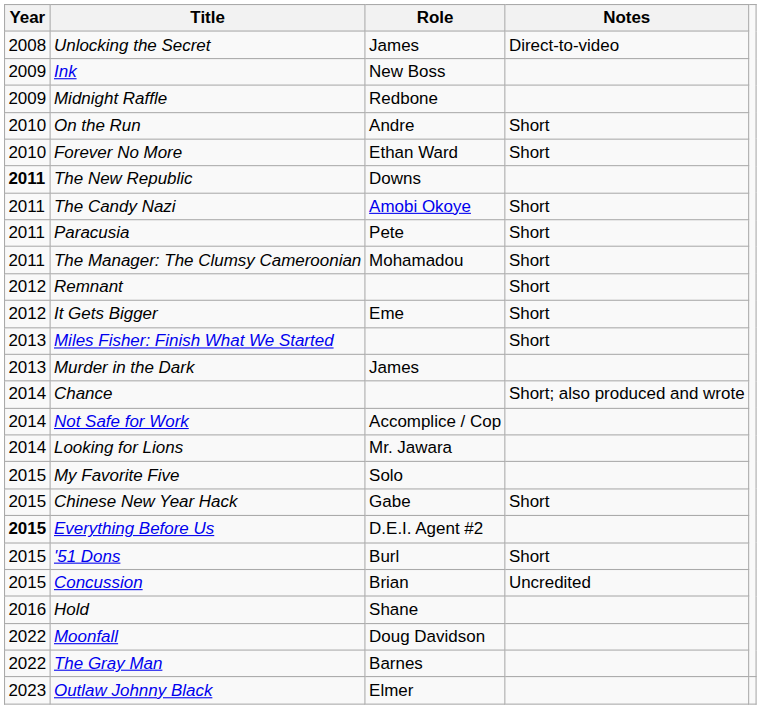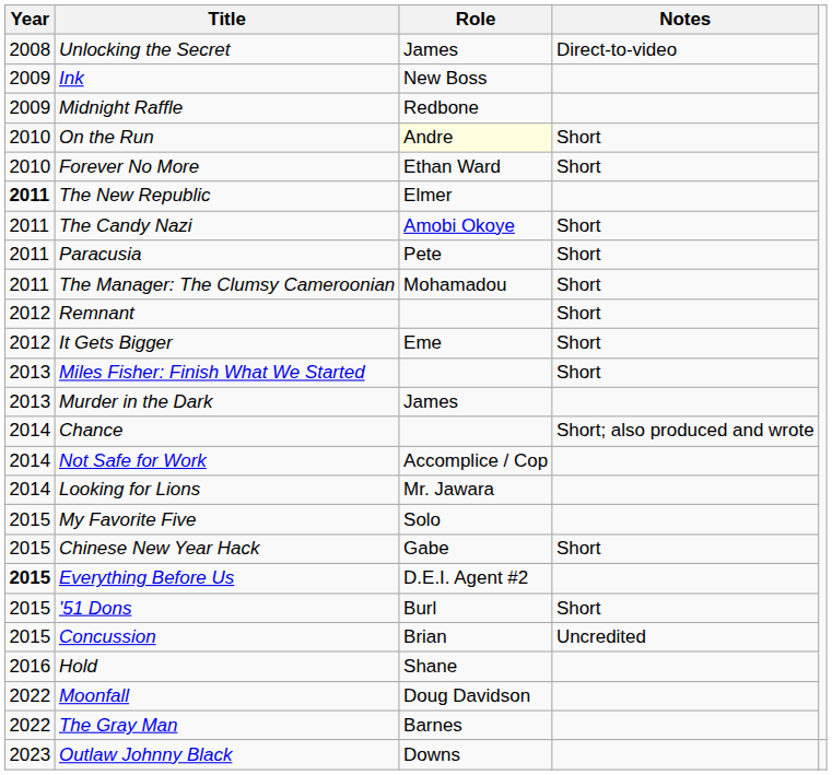 <table class="sortable wikitable">
 <tr>
 <th>Year</th>
 <th>Title</th>
 <th>Role</th>
 <th class="unsortable">Notes</th>
 </tr>
 <tr>
 <td>2008</td>
 <td><em>Unlocking the Secret</em></td>
 <td>James</td>
 <td>Direct-to-video</td>
 </tr>
 <tr>
 <td>2009</td>
 <td><em><a href='#'>Ink</a></em></td>
 <td>New Boss</td>
 <td></td>
 </tr>
 <tr>
 <td>2009</td>
 <td><em>Midnight Raffle</em></td>
 <td>Redbone</td>
 <td></td>
 </tr>
 <tr>
 <td>2010</td>
 <td><em>On the Run</em></td>
-<td>Andre</td>
+<td style="background: lightyellow;">Andre</td>
 <td>Short</td>
 </tr>
 <tr>
 <td>2010</td>
 <td><em>Forever No More</em></td>
 <td>Ethan Ward</td>
 <td>Short</td>
 </tr>
 <tr>
 <td><strong>2011</strong></td>
 <td><em>The New Republic</em></td>
-<td>Downs</td>
+<td>Elmer</td>
 <td></td>
 </tr>
 <tr>
 <td>2011</td>
 <td><em>The Candy Nazi</em></td>
 <td><a href='#'>Amobi Okoye</a></td>
 <td>Short</td>
 </tr>
 <tr>
 <td>2011</td>
 <td><em>Paracusia</em></td>
 <td>Pete</td>
 <td>Short</td>
 </tr>
 <tr>
 <td>2011</td>
 <td><em>The Manager: The Clumsy Cameroonian</em></td>
 <td>Mohamadou</td>
 <td>Short</td>
 </tr>
 <tr>
 <td>2012</td>
 <td><em>Remnant</em></td>
 <td></td>
 <td>Short</td>
 </tr>
 <tr>
 <td>2012</td>
 <td><em>It Gets Bigger</em></td>
 <td>Eme</td>
 <td>Short</td>
 </tr>
 <tr>
 <td>2013</td>
 <td><em><a href='#'>Miles Fisher: Finish What We Started</a></em></td>
 <td></td>
 <td>Short</td>
 </tr>
 <tr>
 <td>2013</td>
 <td><em>Murder in the Dark</em></td>
 <td>James</td>
 <td></td>
 </tr>
 <tr>
 <td>2014</td>
 <td><em>Chance</em></td>
 <td></td>
 <td>Short; also produced and wrote</td>
 </tr>
 <tr>
 <td>2014</td>
 <td><em><a href='#'>Not Safe for Work</a></em></td>
 <td>Accomplice / Cop</td>
 <td></td>
 </tr>
 <tr>
 <td>2014</td>
 <td><em>Looking for Lions</em></td>
 <td>Mr. Jawara</td>
 <td></td>
 </tr>
 <tr>
 <td>2015</td>
 <td><em>My Favorite Five</em></td>
 <td>Solo</td>
 <td></td>
 </tr>
 <tr>
 <td>2015</td>
 <td><em>Chinese New Year Hack</em></td>
 <td>Gabe</td>
 <td>Short</td>
 </tr>
 <tr>
 <td><strong>2015</strong></td>
 <td><em><a href='#'>Everything Before Us</a></em></td>
 <td>D.E.I. Agent #2</td>
 <td></td>
 </tr>
 <tr>
 <td>2015</td>
 <td><em><a href='#'>'51 Dons</a></em></td>
 <td>Burl</td>
 <td>Short</td>
 </tr>
 <tr>
 <td>2015</td>
 <td><em><a href='#'>Concussion</a></em></td>
 <td>Brian</td>
 <td>Uncredited</td>
 </tr>
 <tr>
 <td>2016</td>
 <td><em>Hold</em></td>
 <td>Shane</td>
 <td></td>
 </tr>
 <tr>
 <td>2022</td>
 <td><em><a href='#'>Moonfall</a></em></td>
 <td>Doug Davidson</td>
 <td></td>
 </tr>
 <tr>
 <td>2022</td>
 <td><em><a href='#'>The Gray Man</a></em></td>
 <td>Barnes</td>
 <td></td>
 </tr>
 <tr>
 <td>2023</td>
 <td><em><a href='#'>Outlaw Johnny Black</a></em></td>
-<td>Elmer</td>
+<td>Downs</td>
 <td></td>
 <td></td>
 </tr>
 </table>
